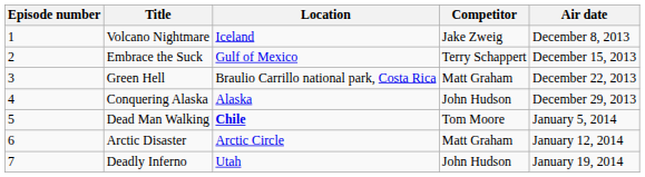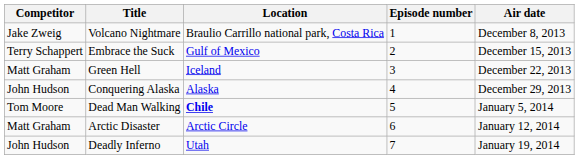 <table class="wikitable">
 <tr>
-<th>Episode number</th>
+<th>Competitor</th>
 <th>Title</th>
 <th>Location</th>
-<th>Competitor</th>
+<th>Episode number</th>
 <th>Air date</th>
 </tr>
 <tr>
+<td>Jake Zweig</td>
+<td>Volcano Nightmare</td>
+<td>Braulio Carrillo national park, <a href='#'>Costa Rica</a></td>
 <td>1</td>
-<td>Volcano Nightmare</td>
-<td><a href='#'>Iceland</a></td>
-<td>Jake Zweig</td>
 <td>December 8, 2013</td>
 </tr>
 <tr>
-<td>2</td>
+<td>Terry Schappert</td>
 <td>Embrace the Suck</td>
 <td><a href='#'>Gulf of Mexico</a></td>
-<td>Terry Schappert</td>
+<td>2</td>
 <td>December 15, 2013</td>
 </tr>
 <tr>
+<td>Matt Graham</td>
+<td>Green Hell</td>
+<td><a href='#'>Iceland</a></td>
 <td>3</td>
-<td>Green Hell</td>
-<td>Braulio Carrillo national park, <a href='#'>Costa Rica</a></td>
-<td>Matt Graham</td>
 <td>December 22, 2013</td>
 </tr>
 <tr>
-<td>4</td>
+<td>John Hudson</td>
 <td>Conquering Alaska</td>
 <td><a href='#'>Alaska</a></td>
-<td>John Hudson</td>
+<td>4</td>
 <td>December 29, 2013</td>
 </tr>
 <tr>
-<td>5</td>
+<td>Tom Moore</td>
 <td>Dead Man Walking</td>
 <td><strong><a href='#'>Chile</a></strong></td>
-<td>Tom Moore</td>
+<td>5</td>
 <td>January 5, 2014</td>
 </tr>
 <tr>
-<td>6</td>
+<td>Matt Graham</td>
 <td>Arctic Disaster</td>
 <td><a href='#'>Arctic Circle</a></td>
-<td>Matt Graham</td>
+<td>6</td>
 <td>January 12, 2014</td>
 </tr>
 <tr>
-<td>7</td>
+<td>John Hudson</td>
 <td>Deadly Inferno</td>
 <td><a href='#'>Utah</a></td>
-<td>John Hudson</td>
+<td>7</td>
 <td>January 19, 2014</td>
 </tr>
 </table>
